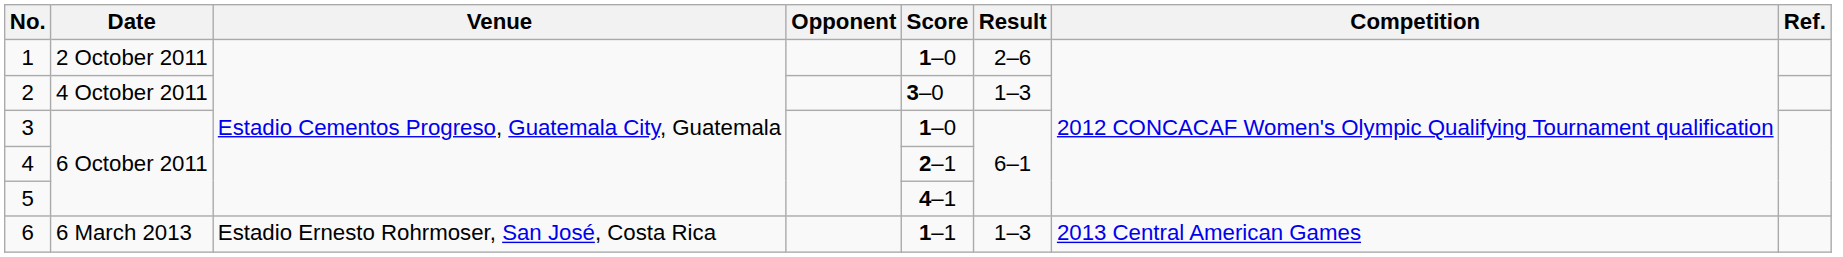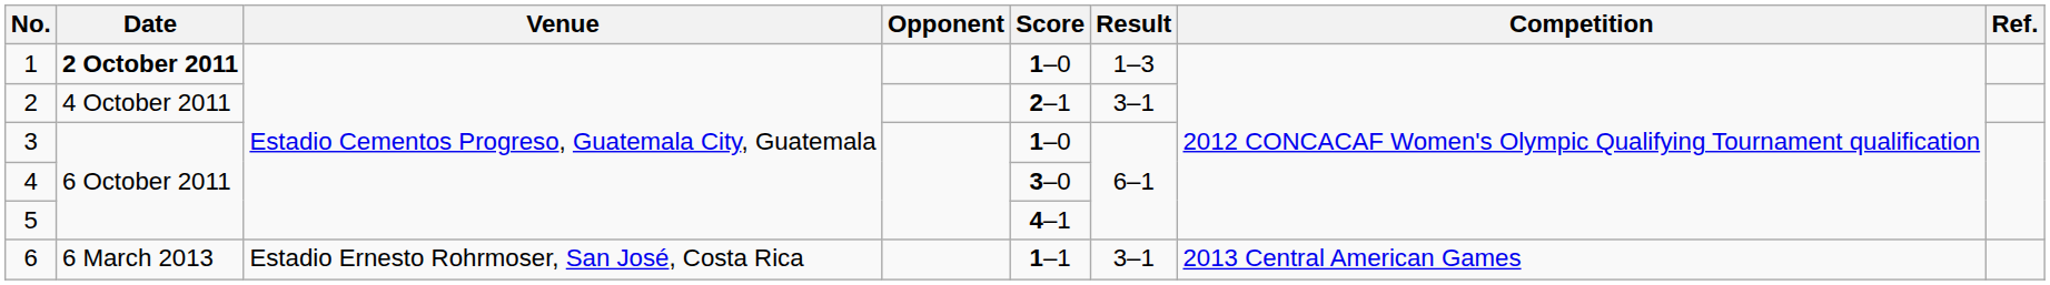 <table class="wikitable">
 <tr>
 <th>No.</th>
 <th>Date</th>
 <th>Venue</th>
 <th>Opponent</th>
 <th>Score</th>
 <th>Result</th>
 <th>Competition</th>
 <th>Ref.</th>
 </tr>
 <tr>
 <td style="text-align:center;">1</td>
-<td>2 October 2011</td>
+<td><strong>2 October 2011</strong></td>
 <td rowspan=5><a href='#'>Estadio Cementos Progreso</a>, <a href='#'>Guatemala City</a>, Guatemala</td>
 <td></td>
 <td style="text-align:center;"><strong>1</strong>–0</td>
-<td style="text-align:center;">2–6</td>
+<td style="text-align:center;">1–3</td>
 <td rowspan=5><a href='#'>2012 CONCACAF Women's Olympic Qualifying Tournament qualification</a></td>
 <td></td>
 </tr>
 <tr>
 <td style="text-align:center;">2</td>
 <td>4 October 2011</td>
 <td></td>
-<td><strong>3</strong>–0</td>
-<td style="text-align:center;">1–3</td>
+<td style="text-align:center;"><strong>2</strong>–1</td>
+<td style="text-align:center;">3–1</td>
 <td></td>
 </tr>
 <tr>
 <td style="text-align:center;">3</td>
 <td rowspan=3>6 October 2011</td>
 <td rowspan=3></td>
 <td style="text-align:center;"><strong>1</strong>–0</td>
 <td rowspan=3 style="text-align:center;">6–1</td>
 <td rowspan=3></td>
 </tr>
 <tr style="text-align:center;">
 <td>4</td>
-<td style="text-align:center;"><strong>2</strong>–1</td>
+<td><strong>3</strong>–0</td>
 </tr>
 <tr style="text-align:center;">
 <td>5</td>
 <td><strong>4</strong>–1</td>
 </tr>
 <tr>
 <td style="text-align:center;">6</td>
 <td>6 March 2013</td>
 <td>Estadio Ernesto Rohrmoser, <a href='#'>San José</a>, Costa Rica</td>
 <td></td>
 <td style="text-align:center;"><strong>1</strong>–1</td>
-<td style="text-align:center;">1–3</td>
+<td style="text-align:center;">3–1</td>
 <td><a href='#'>2013 Central American Games</a></td>
 <td></td>
 </tr>
 </table>
